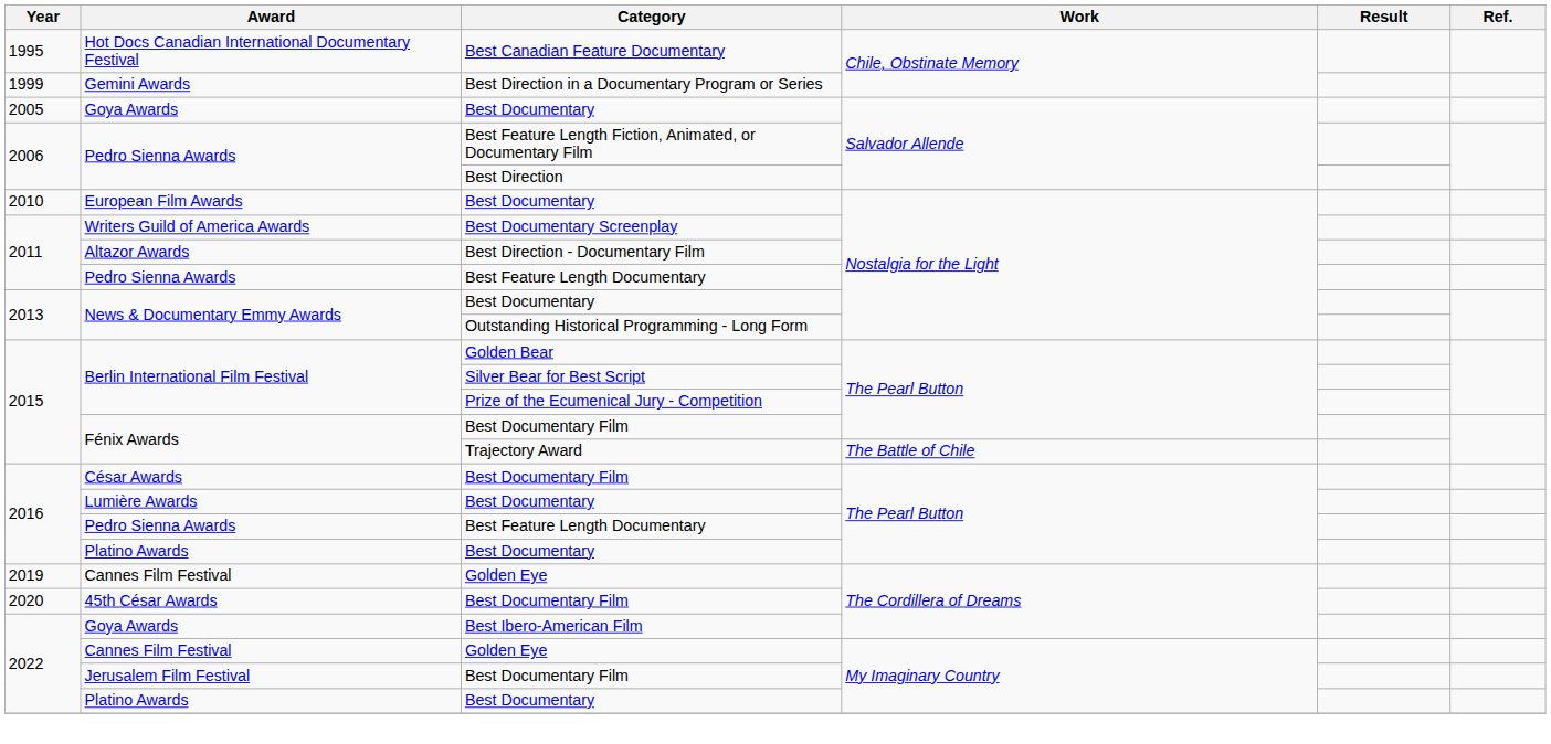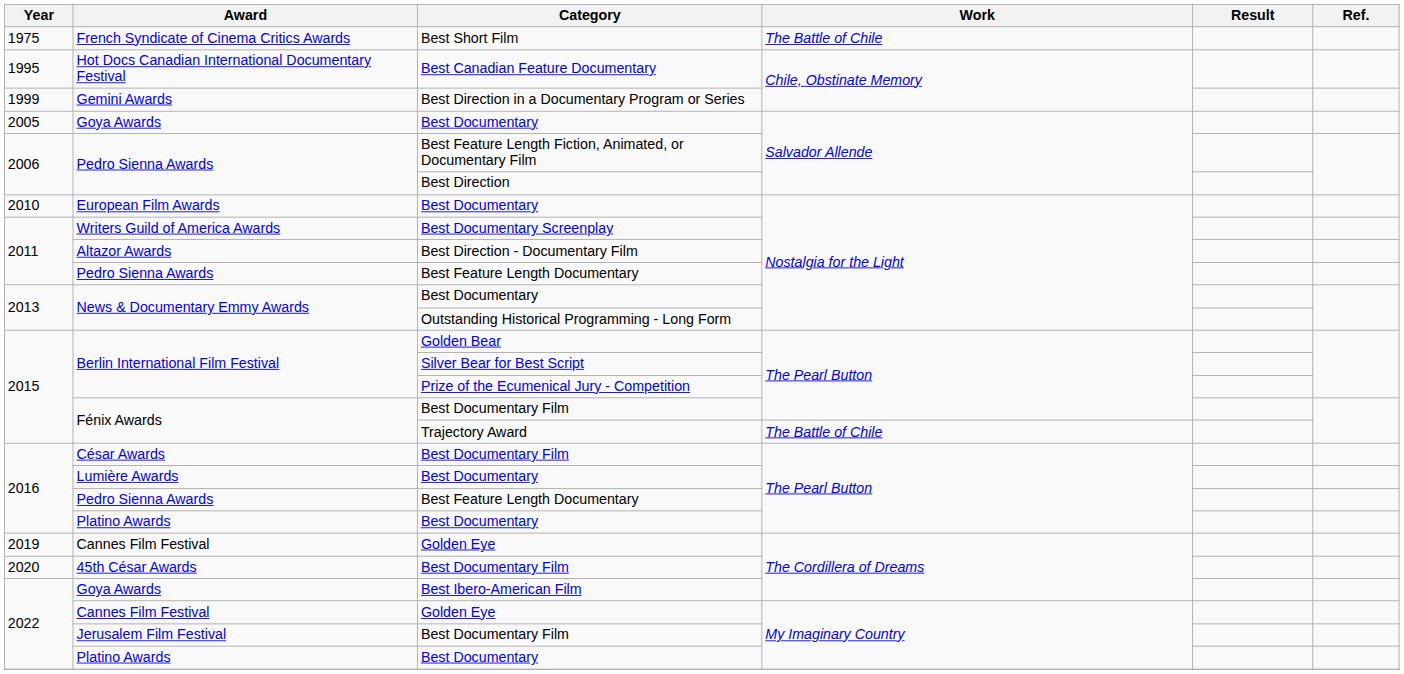 <table class="wikitable sortable" style="text-align:left;">
 <tr>
 <th scope="col" style="width:4%;">Year</th>
 <th scope="col" style="width:20%;">Award</th>
 <th scope="col" style="width:20%;">Category</th>
 <th scope="col" style="width:25%;">Work</th>
 <th scope="col" style="width:7%;">Result</th>
 <th scope="col" style="width:5%;">Ref.</th>
+</tr>
+<tr>
+<td>1975</td>
+<td><a href='#'>French Syndicate of Cinema Critics Awards</a></td>
+<td>Best Short Film</td>
+<td><em><a href='#'>The Battle of Chile</a></em></td>
+<td></td>
+<td></td>
 </tr>
 <tr>
 <td>1995</td>
 <td><a href='#'>Hot Docs Canadian International Documentary Festival</a></td>
 <td><a href='#'>Best Canadian Feature Documentary</a></td>
 <td rowspan=2><em><a href='#'>Chile, Obstinate Memory</a></em></td>
 <td></td>
 <td></td>
 </tr>
 <tr>
 <td>1999</td>
 <td><a href='#'>Gemini Awards</a></td>
 <td>Best Direction in a Documentary Program or Series</td>
 <td></td>
 <td></td>
 </tr>
 <tr>
 <td>2005</td>
 <td><a href='#'>Goya Awards</a></td>
 <td><a href='#'>Best Documentary</a></td>
 <td rowspan="3"><em><a href='#'>Salvador Allende</a></em></td>
 <td></td>
 <td></td>
 </tr>
 <tr>
 <td rowspan="2">2006</td>
 <td rowspan="2"><a href='#'>Pedro Sienna Awards</a></td>
 <td>Best Feature Length Fiction, Animated, or Documentary Film</td>
 <td></td>
 <td rowspan="2"></td>
 </tr>
 <tr>
 <td>Best Direction</td>
 <td></td>
 </tr>
 <tr>
 <td>2010</td>
 <td><a href='#'>European Film Awards</a></td>
 <td><a href='#'>Best Documentary</a></td>
 <td rowspan="6"><em><a href='#'>Nostalgia for the Light</a></em></td>
 <td></td>
 <td></td>
 </tr>
 <tr>
 <td rowspan="3">2011</td>
 <td><a href='#'>Writers Guild of America Awards</a></td>
 <td><a href='#'>Best Documentary Screenplay</a></td>
 <td></td>
 <td></td>
 </tr>
 <tr>
 <td><a href='#'>Altazor Awards</a></td>
 <td>Best Direction - Documentary Film</td>
 <td></td>
 <td></td>
 </tr>
 <tr>
 <td><a href='#'>Pedro Sienna Awards</a></td>
 <td>Best Feature Length Documentary</td>
 <td></td>
 <td></td>
 </tr>
 <tr>
 <td rowspan="2">2013</td>
 <td rowspan="2"><a href='#'>News & Documentary Emmy Awards</a></td>
 <td>Best Documentary</td>
 <td></td>
 <td rowspan="2"></td>
 </tr>
 <tr>
 <td>Outstanding Historical Programming - Long Form</td>
 <td></td>
 </tr>
 <tr>
 <td rowspan="5">2015</td>
 <td rowspan="3"><a href='#'>Berlin International Film Festival</a></td>
 <td><a href='#'>Golden Bear</a></td>
 <td rowspan="4"><em><a href='#'>The Pearl Button</a></em></td>
 <td></td>
 <td rowspan="3"></td>
 </tr>
 <tr>
 <td><a href='#'>Silver Bear for Best Script</a></td>
 <td></td>
 </tr>
 <tr>
 <td><a href='#'>Prize of the Ecumenical Jury - Competition</a></td>
 <td></td>
 </tr>
 <tr>
 <td rowspan="2">Fénix Awards</td>
 <td>Best Documentary Film</td>
 <td></td>
 <td rowspan="2"></td>
 </tr>
 <tr>
 <td>Trajectory Award</td>
 <td><em><a href='#'>The Battle of Chile</a></em></td>
 <td></td>
 </tr>
 <tr>
 <td rowspan="4">2016</td>
 <td><a href='#'>César Awards</a></td>
 <td><a href='#'>Best Documentary Film</a></td>
 <td rowspan="4"><em><a href='#'>The Pearl Button</a></em></td>
 <td></td>
 <td></td>
 </tr>
 <tr>
 <td><a href='#'>Lumière Awards</a></td>
 <td><a href='#'>Best Documentary</a></td>
 <td></td>
 <td></td>
 </tr>
 <tr>
 <td><a href='#'>Pedro Sienna Awards</a></td>
 <td>Best Feature Length Documentary</td>
 <td></td>
 <td></td>
 </tr>
 <tr>
 <td><a href='#'>Platino Awards</a></td>
 <td><a href='#'>Best Documentary</a></td>
 <td></td>
 <td></td>
 </tr>
 <tr>
 <td>2019</td>
 <td>Cannes Film Festival</td>
 <td><a href='#'>Golden Eye</a></td>
 <td rowspan="3"><em><a href='#'>The Cordillera of Dreams</a></em></td>
 <td></td>
 <td></td>
 </tr>
 <tr>
 <td>2020</td>
 <td><a href='#'>45th César Awards</a></td>
 <td><a href='#'>Best Documentary Film</a></td>
 <td></td>
 <td></td>
 </tr>
 <tr>
 <td rowspan="4">2022</td>
 <td><a href='#'>Goya Awards</a></td>
 <td><a href='#'>Best Ibero-American Film</a></td>
 <td></td>
 <td></td>
 </tr>
 <tr>
 <td><a href='#'>Cannes Film Festival</a></td>
 <td><a href='#'>Golden Eye</a></td>
 <td rowspan="3"><em><a href='#'>My Imaginary Country</a></em></td>
 <td></td>
 <td></td>
 </tr>
 <tr>
 <td><a href='#'>Jerusalem Film Festival</a></td>
 <td>Best Documentary Film</td>
 <td></td>
 <td></td>
 </tr>
 <tr>
 <td><a href='#'>Platino Awards</a></td>
 <td><a href='#'>Best Documentary</a></td>
 <td></td>
 <td></td>
 </tr>
 <tr>
 </tr>
 </table>
